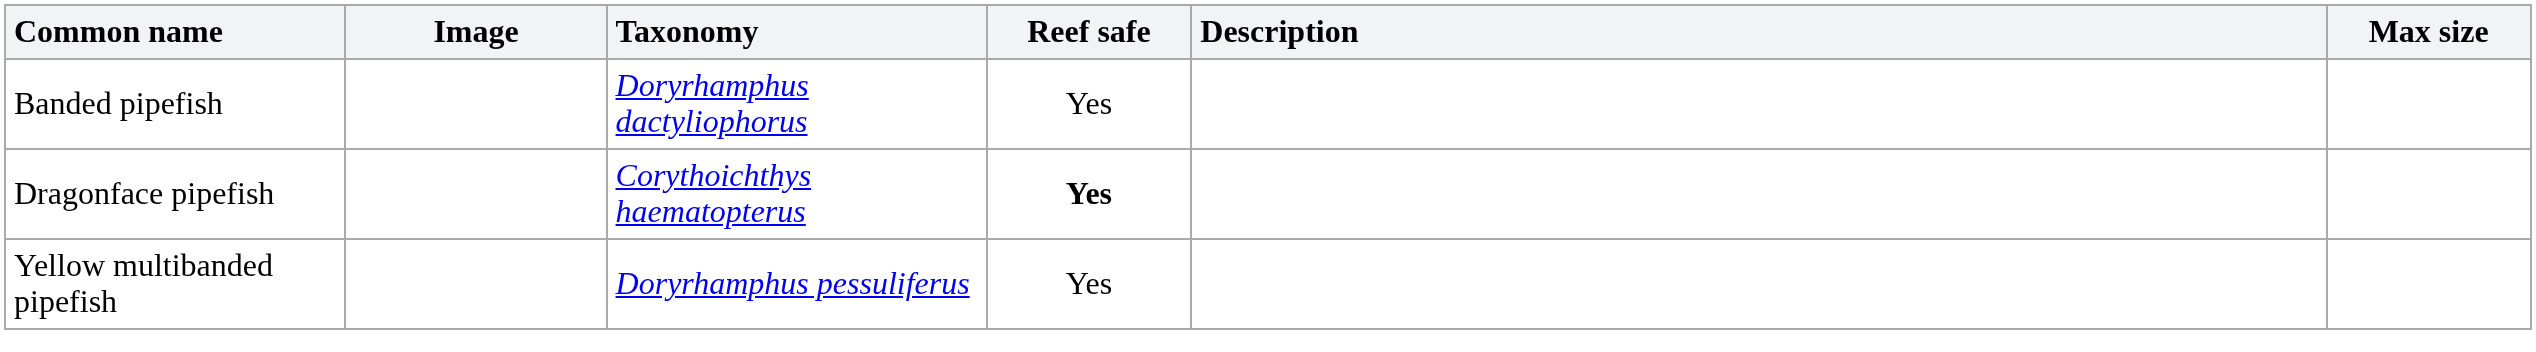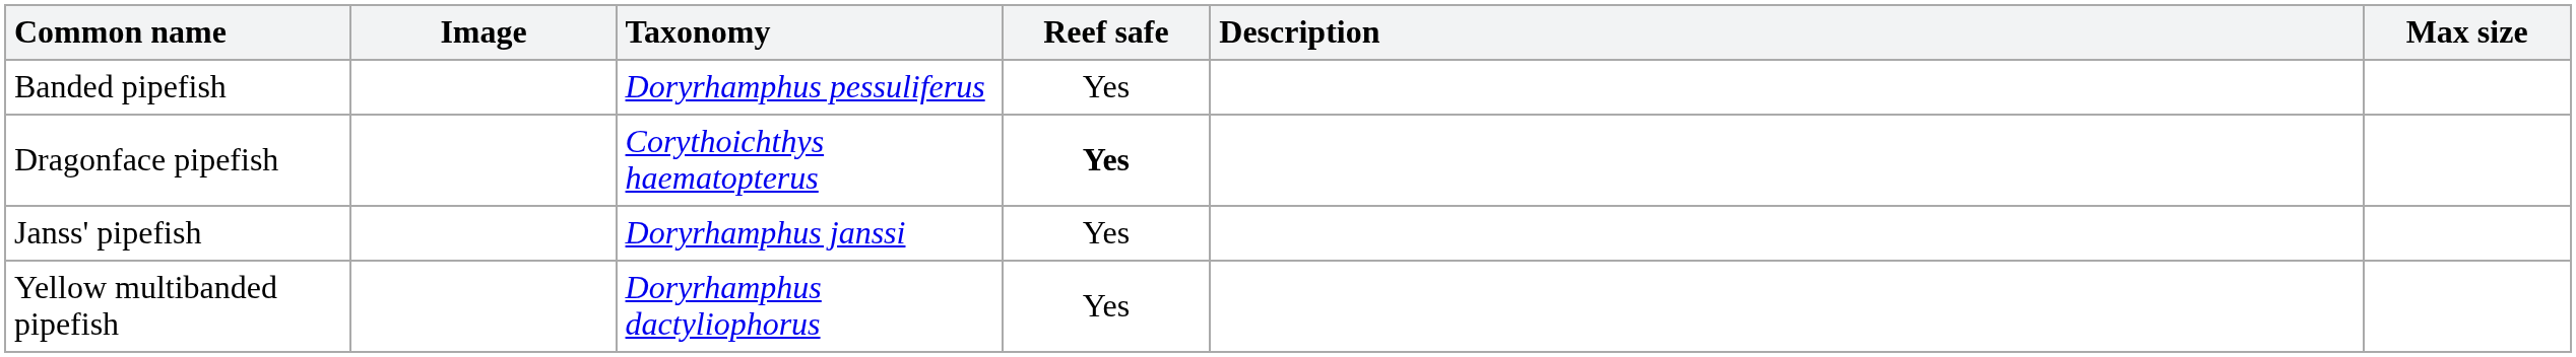 <table class="sortable collapsible" cellpadding="4" width="100%" border="1" style="border:1px solid #aaa; border-collapse:collapse">
 <tr>
 <th align="left" style="background:#F2F3F4" width="170px">Common name</th>
 <th style="background:#F2F3F4" width="130px" class="unsortable">Image</th>
 <th align="left" style="background:#F2F3F4" width="190px">Taxonomy</th>
 <th style="background:#F2F3F4" width="100px">Reef safe</th>
 <th align="left" style="background:#F2F3F4" width="610px" class="unsortable">Description</th>
 <th style="background:#F2F3F4" width="100px">Max size</th>
 </tr>
 <tr>
 <td>Banded pipefish</td>
 <td></td>
-<td><em><a href='#'>Doryrhamphus dactyliophorus</a></em></td>
+<td><em><a href='#'>Doryrhamphus pessuliferus</a></em></td>
 <td align="center">Yes</td>
 <td></td>
 <td align="center"></td>
 </tr>
 <tr>
 <td>Dragonface pipefish</td>
 <td></td>
 <td><em><a href='#'>Corythoichthys haematopterus</a></em></td>
 <td align="center"><strong>Yes</strong></td>
 <td></td>
 <td align="center"></td>
 </tr>
 <tr>
+<td>Janss' pipefish</td>
+<td></td>
+<td><em><a href='#'>Doryrhamphus janssi</a></em></td>
+<td align="center">Yes</td>
+<td></td>
+<td align="center"></td>
+</tr>
+<tr>
 <td>Yellow multibanded pipefish</td>
 <td></td>
-<td><em><a href='#'>Doryrhamphus pessuliferus</a></em></td>
+<td><em><a href='#'>Doryrhamphus dactyliophorus</a></em></td>
 <td align="center">Yes</td>
 <td></td>
 <td align="center"></td>
 </tr>
 </table>
